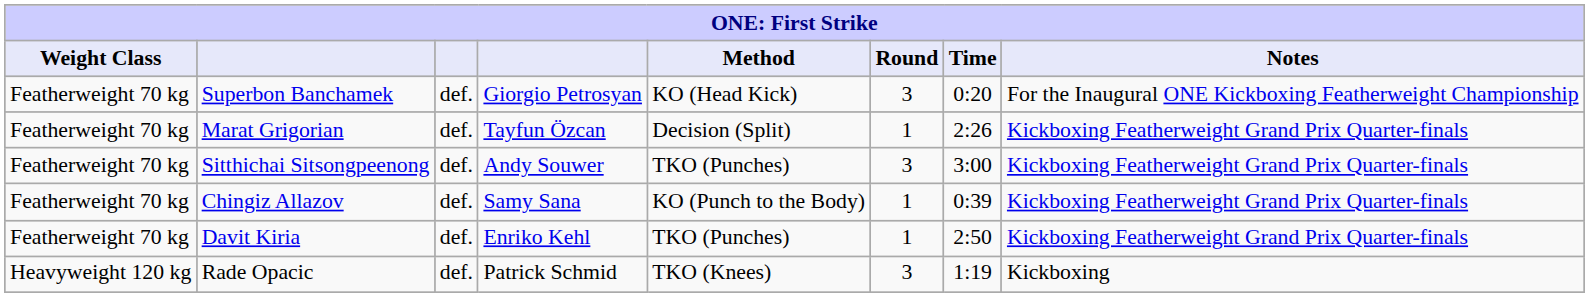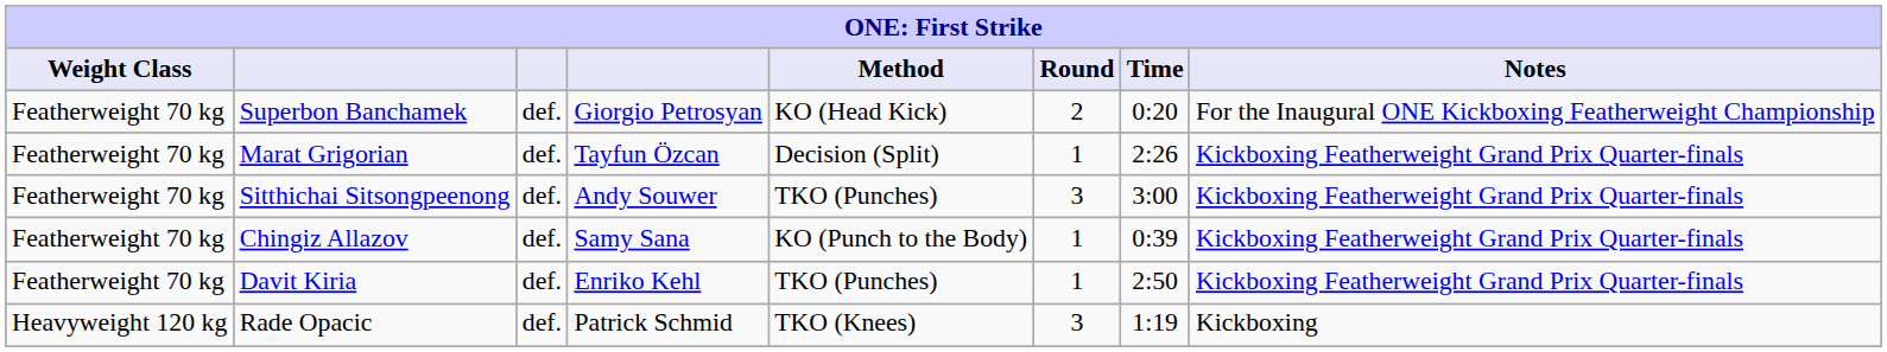 <table class="wikitable" style="font-size: 80%;">
 <tr>
 <th colspan="8" style="background-color: #ccf; color: #000080; text-align: center;"><strong>ONE: First Strike</strong></th>
 </tr>
 <tr>
 <th colspan="1" style="background-color: #E6E8FA; color: #000000; text-align: center;">Weight Class</th>
 <th colspan="1" style="background-color: #E6E8FA; color: #000000; text-align: center;"></th>
 <th colspan="1" style="background-color: #E6E8FA; color: #000000; text-align: center;"></th>
 <th colspan="1" style="background-color: #E6E8FA; color: #000000; text-align: center;"></th>
 <th colspan="1" style="background-color: #E6E8FA; color: #000000; text-align: center;">Method</th>
 <th colspan="1" style="background-color: #E6E8FA; color: #000000; text-align: center;">Round</th>
 <th colspan="1" style="background-color: #E6E8FA; color: #000000; text-align: center;">Time</th>
 <th colspan="1" style="background-color: #E6E8FA; color: #000000; text-align: center;">Notes</th>
 </tr>
 <tr>
 <td>Featherweight 70 kg</td>
 <td> <a href='#'>Superbon Banchamek</a></td>
 <td>def.</td>
 <td> <a href='#'>Giorgio Petrosyan</a></td>
 <td>KO (Head Kick)</td>
-<td align=center>3</td>
+<td align=center>2</td>
 <td align=center>0:20</td>
 <td>For the Inaugural <a href='#'>ONE Kickboxing Featherweight Championship</a></td>
 </tr>
 <tr>
 <td>Featherweight 70 kg</td>
 <td> <a href='#'>Marat Grigorian</a></td>
 <td>def.</td>
 <td> <a href='#'>Tayfun Özcan</a></td>
 <td>Decision (Split)</td>
 <td align=center>1</td>
 <td align=center>2:26</td>
 <td><a href='#'>Kickboxing Featherweight Grand Prix Quarter-finals</a></td>
 </tr>
 <tr>
 <td>Featherweight 70 kg</td>
 <td> <a href='#'>Sitthichai Sitsongpeenong</a></td>
 <td>def.</td>
 <td> <a href='#'>Andy Souwer</a></td>
 <td>TKO (Punches)</td>
 <td align=center>3</td>
 <td align=center>3:00</td>
 <td><a href='#'>Kickboxing Featherweight Grand Prix Quarter-finals</a></td>
 </tr>
 <tr>
 <td>Featherweight 70 kg</td>
 <td> <a href='#'>Chingiz Allazov</a></td>
 <td>def.</td>
 <td> <a href='#'>Samy Sana</a></td>
 <td>KO (Punch to the Body)</td>
 <td align=center>1</td>
 <td align=center>0:39</td>
 <td><a href='#'>Kickboxing Featherweight Grand Prix Quarter-finals</a></td>
 </tr>
 <tr>
 <td>Featherweight 70 kg</td>
 <td> <a href='#'>Davit Kiria</a></td>
 <td>def.</td>
 <td> <a href='#'>Enriko Kehl</a></td>
 <td>TKO (Punches)</td>
 <td align=center>1</td>
 <td align=center>2:50</td>
 <td><a href='#'>Kickboxing Featherweight Grand Prix Quarter-finals</a></td>
 </tr>
 <tr>
 <td>Heavyweight 120 kg</td>
 <td> Rade Opacic</td>
 <td>def.</td>
 <td> Patrick Schmid</td>
 <td>TKO (Knees)</td>
 <td align=center>3</td>
 <td align=center>1:19</td>
 <td>Kickboxing</td>
 </tr>
 </table>
